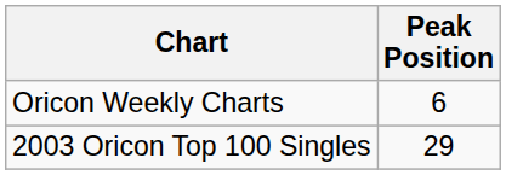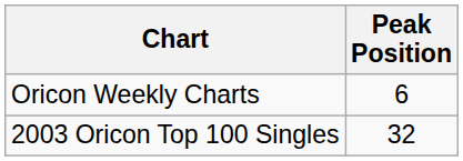 <table class="wikitable">
 <tr>
 <th>Chart</th>
 <th>Peak<br>Position</th>
 </tr>
 <tr>
 <td>Oricon Weekly Charts</td>
 <td align="center">6</td>
 </tr>
 <tr>
 <td>2003 Oricon Top 100 Singles</td>
-<td align="center">29</td>
+<td align="center">32</td>
 </tr>
 </table>
